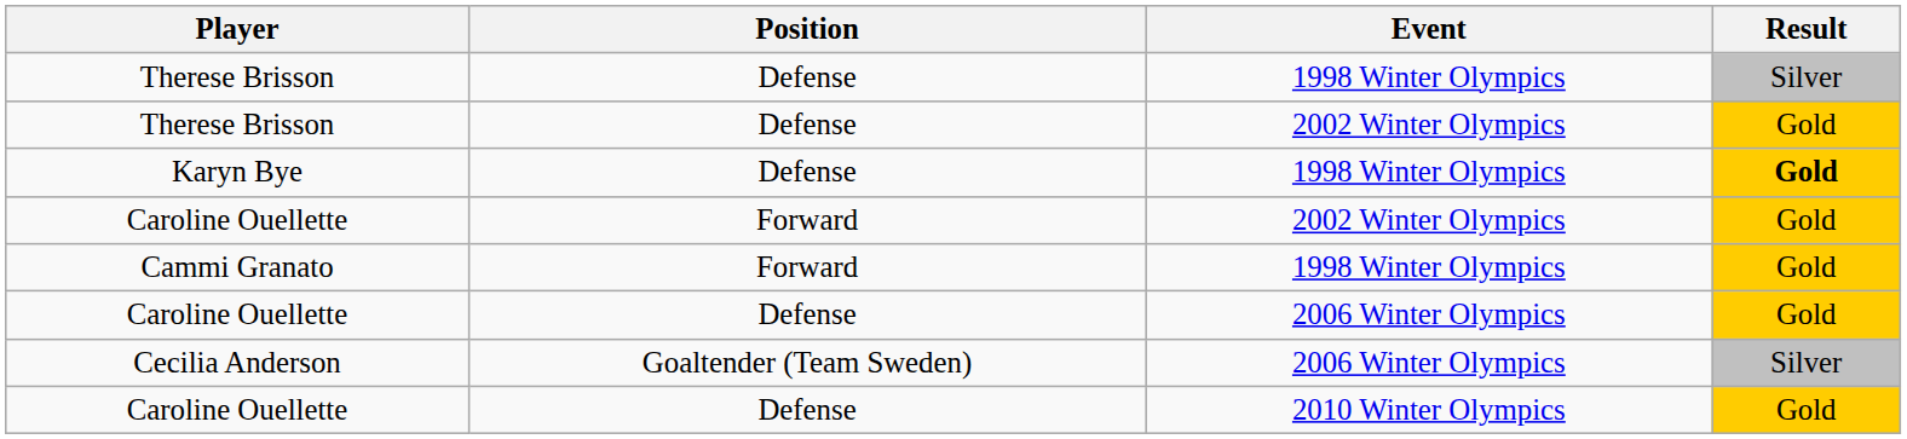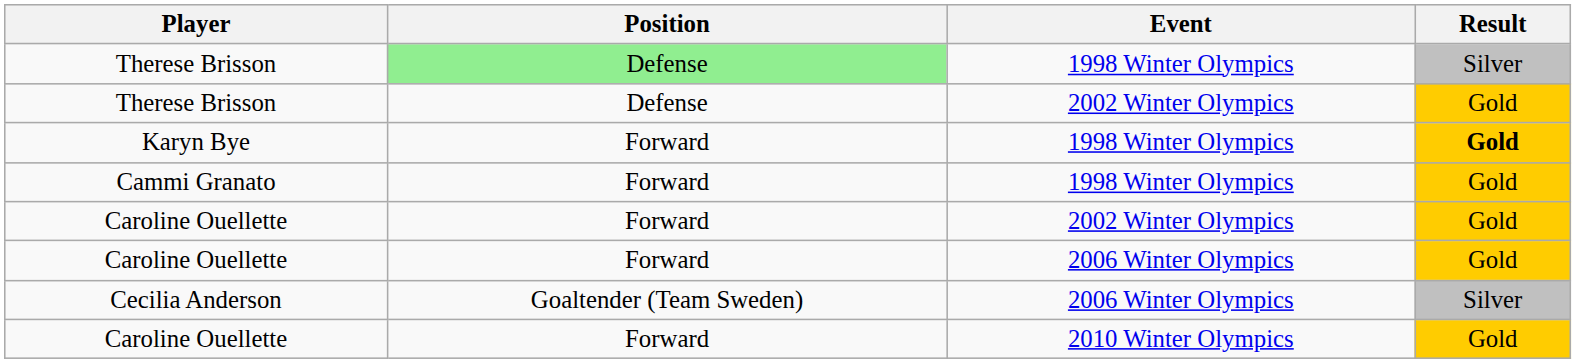 <table class="wikitable" width="80%" style="text-align:center">
 <tr>
 <th>Player</th>
 <th>Position</th>
 <th>Event</th>
 <th>Result</th>
 </tr>
 <tr>
 <td>Therese Brisson</td>
-<td>Defense</td>
+<td style="background: lightgreen;">Defense</td>
 <td><a href='#'>1998 Winter Olympics</a></td>
 <td bgcolor="silver">Silver</td>
 </tr>
 <tr align="center" bgcolor="">
 <td>Therese Brisson</td>
 <td>Defense</td>
 <td><a href='#'>2002 Winter Olympics</a></td>
 <td bgcolor="#FFCC00">Gold</td>
 </tr>
 <tr align="center" bgcolor="">
 <td>Karyn Bye</td>
-<td>Defense</td>
+<td>Forward</td>
 <td><a href='#'>1998 Winter Olympics</a></td>
 <td bgcolor="#FFCC00"><strong>Gold</strong></td>
-</tr>
-<tr align="center" bgcolor="">
-<td>Caroline Ouellette</td>
-<td>Forward</td>
-<td><a href='#'>2002 Winter Olympics</a></td>
-<td bgcolor="#FFCC00">Gold</td>
 </tr>
 <tr align="center" bgcolor="">
 <td>Cammi Granato</td>
 <td>Forward</td>
 <td><a href='#'>1998 Winter Olympics</a></td>
 <td bgcolor="#FFCC00">Gold</td>
 </tr>
 <tr align="center" bgcolor="">
 <td>Caroline Ouellette</td>
-<td>Defense</td>
+<td>Forward</td>
+<td><a href='#'>2002 Winter Olympics</a></td>
+<td bgcolor="#FFCC00">Gold</td>
+</tr>
+<tr align="center" bgcolor="">
+<td>Caroline Ouellette</td>
+<td>Forward</td>
 <td><a href='#'>2006 Winter Olympics</a></td>
 <td bgcolor="#FFCC00">Gold</td>
 </tr>
 <tr align="center" bgcolor="">
 <td>Cecilia Anderson</td>
 <td>Goaltender (Team Sweden)</td>
 <td><a href='#'>2006 Winter Olympics</a></td>
 <td bgcolor="silver">Silver</td>
 </tr>
 <tr align="center" bgcolor="">
 <td>Caroline Ouellette</td>
-<td>Defense</td>
+<td>Forward</td>
 <td><a href='#'>2010 Winter Olympics</a></td>
 <td bgcolor="#FFCC00">Gold</td>
 </tr>
 </table>
